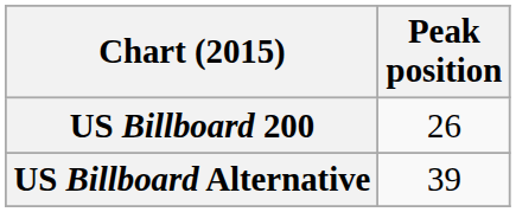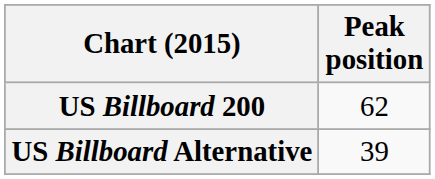 <table class="wikitable sortable plainrowheaders" style="text-align:center;">
 <tr>
 <th>Chart (2015)</th>
 <th>Peak<br>position</th>
 </tr>
 <tr>
 <th scope="row">US <em>Billboard</em> 200</th>
-<td>26</td>
+<td>62</td>
 </tr>
 <tr>
 <th scope="row">US <em>Billboard</em> Alternative</th>
 <td>39</td>
 </tr>
 </table>
